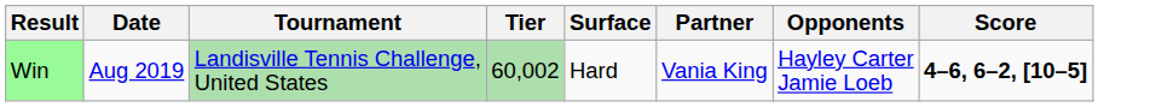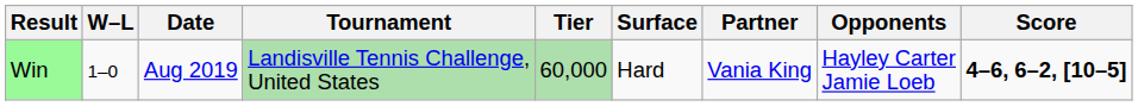 <table class="sortable wikitable">
 <tr>
 <th>Result</th>
+<th class="unsortable">W–L</th>
 <th>Date</th>
 <th>Tournament</th>
 <th>Tier</th>
 <th>Surface</th>
 <th>Partner</th>
 <th>Opponents</th>
 <th class="unsortable">Score</th>
 </tr>
 <tr>
 <td bgcolor=98FB98>Win</td>
+<td><small>1–0</small></td>
 <td><a href='#'>Aug 2019</a></td>
 <td style="background:#addfad;"><a href='#'>Landisville Tennis Challenge</a>, <br>United States</td>
-<td style="background:#addfad;">60,002</td>
+<td style="background:#addfad;">60,000</td>
 <td>Hard</td>
 <td> <a href='#'>Vania King</a></td>
 <td> <a href='#'>Hayley Carter</a> <br>  <a href='#'>Jamie Loeb</a></td>
 <td><strong>4–6, 6–2, [10–5]</strong></td>
 </tr>
 </table>
